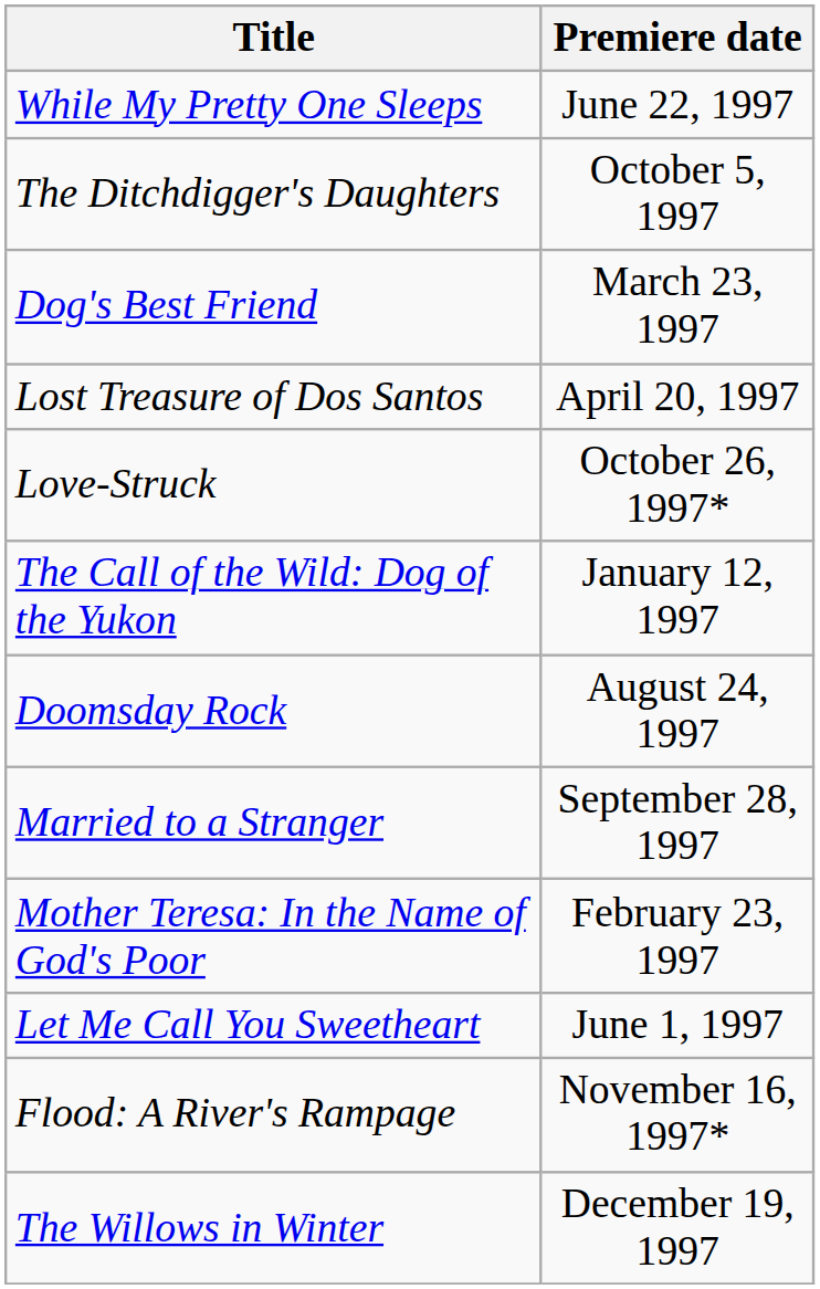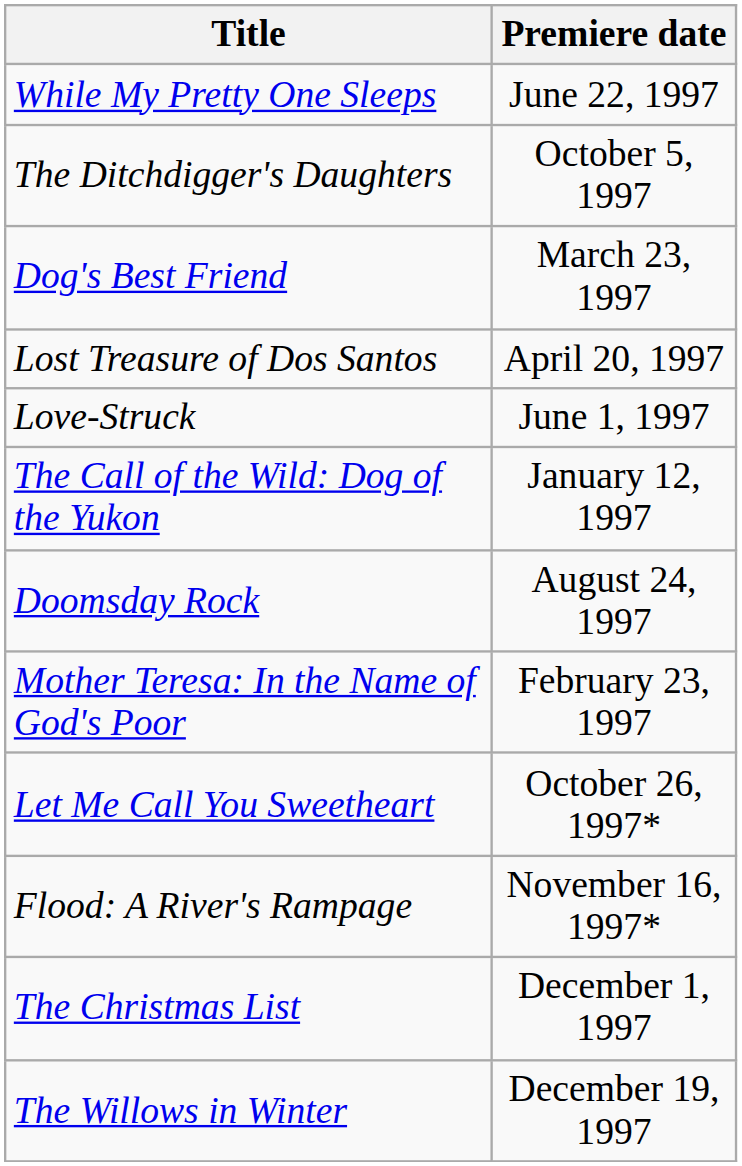 <table class="wikitable plainrowheaders sortable" style="width:50%;text-align:center;">
 <tr>
 <th scope="col" style="width:40%;">Title</th>
 <th scope="col" style="width:14%;">Premiere date</th>
 </tr>
 <tr>
 <td scope="row" style="text-align:left;"><em><a href='#'>While My Pretty One Sleeps</a></em></td>
 <td>June 22, 1997</td>
 </tr>
 <tr>
 <td scope="row" style="text-align:left;"><em>The Ditchdigger's Daughters</em></td>
 <td>October 5, 1997</td>
 </tr>
 <tr>
 <td scope="row" style="text-align:left;"><em><a href='#'>Dog's Best Friend</a></em></td>
 <td>March 23, 1997</td>
 </tr>
 <tr>
 <td scope="row" style="text-align:left;"><em>Lost Treasure of Dos Santos</em></td>
 <td>April 20, 1997</td>
 </tr>
 <tr>
 <td scope="row" style="text-align:left;"><em>Love-Struck</em></td>
-<td>October 26, 1997*</td>
+<td>June 1, 1997</td>
 </tr>
 <tr>
 <td scope="row" style="text-align:left;"><em><a href='#'>The Call of the Wild: Dog of the Yukon</a></em></td>
 <td>January 12, 1997</td>
 </tr>
 <tr>
 <td scope="row" style="text-align:left;"><em><a href='#'>Doomsday Rock</a></em></td>
 <td>August 24, 1997</td>
 </tr>
 <tr>
-<td scope="row" style="text-align:left;"><em><a href='#'>Married to a Stranger</a></em></td>
-<td>September 28, 1997</td>
-</tr>
-<tr>
 <td scope="row" style="text-align:left;"><em><a href='#'>Mother Teresa: In the Name of God's Poor</a></em></td>
 <td>February 23, 1997</td>
 </tr>
 <tr>
 <td scope="row" style="text-align:left;"><em><a href='#'>Let Me Call You Sweetheart</a></em></td>
-<td>June 1, 1997</td>
+<td>October 26, 1997*</td>
 </tr>
 <tr>
 <td scope="row" style="text-align:left;"><em>Flood: A River's Rampage</em></td>
 <td>November 16, 1997*</td>
 </tr>
 <tr>
+<td scope="row" style="text-align:left;"><em><a href='#'>The Christmas List</a></em></td>
+<td>December 1, 1997</td>
+</tr>
+<tr>
 <td scope="row" style="text-align:left;"><em><a href='#'>The Willows in Winter</a></em></td>
 <td>December 19, 1997</td>
 </tr>
 </table>
